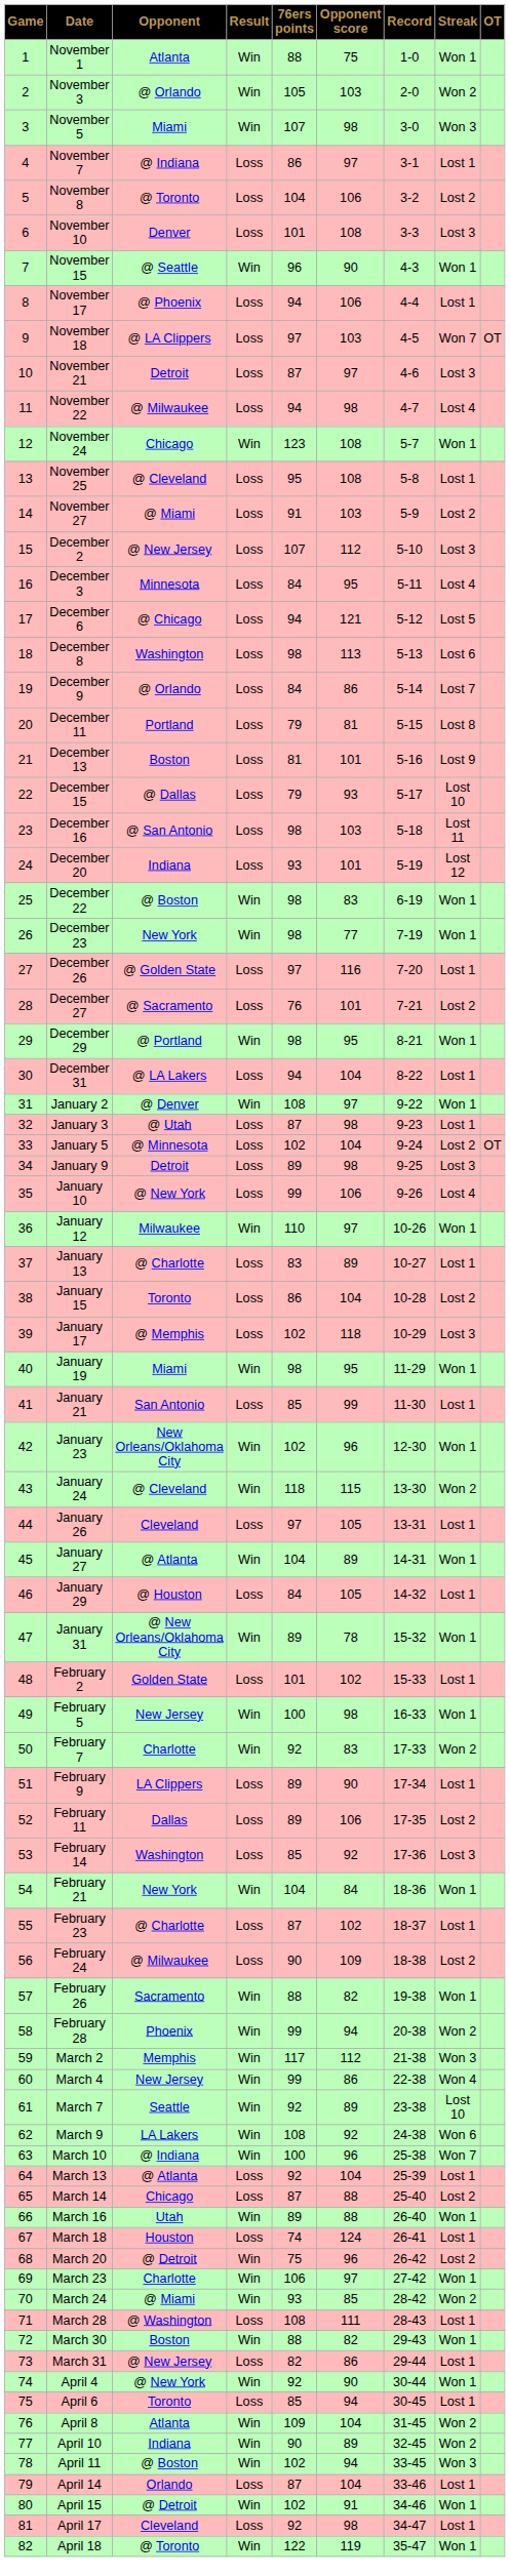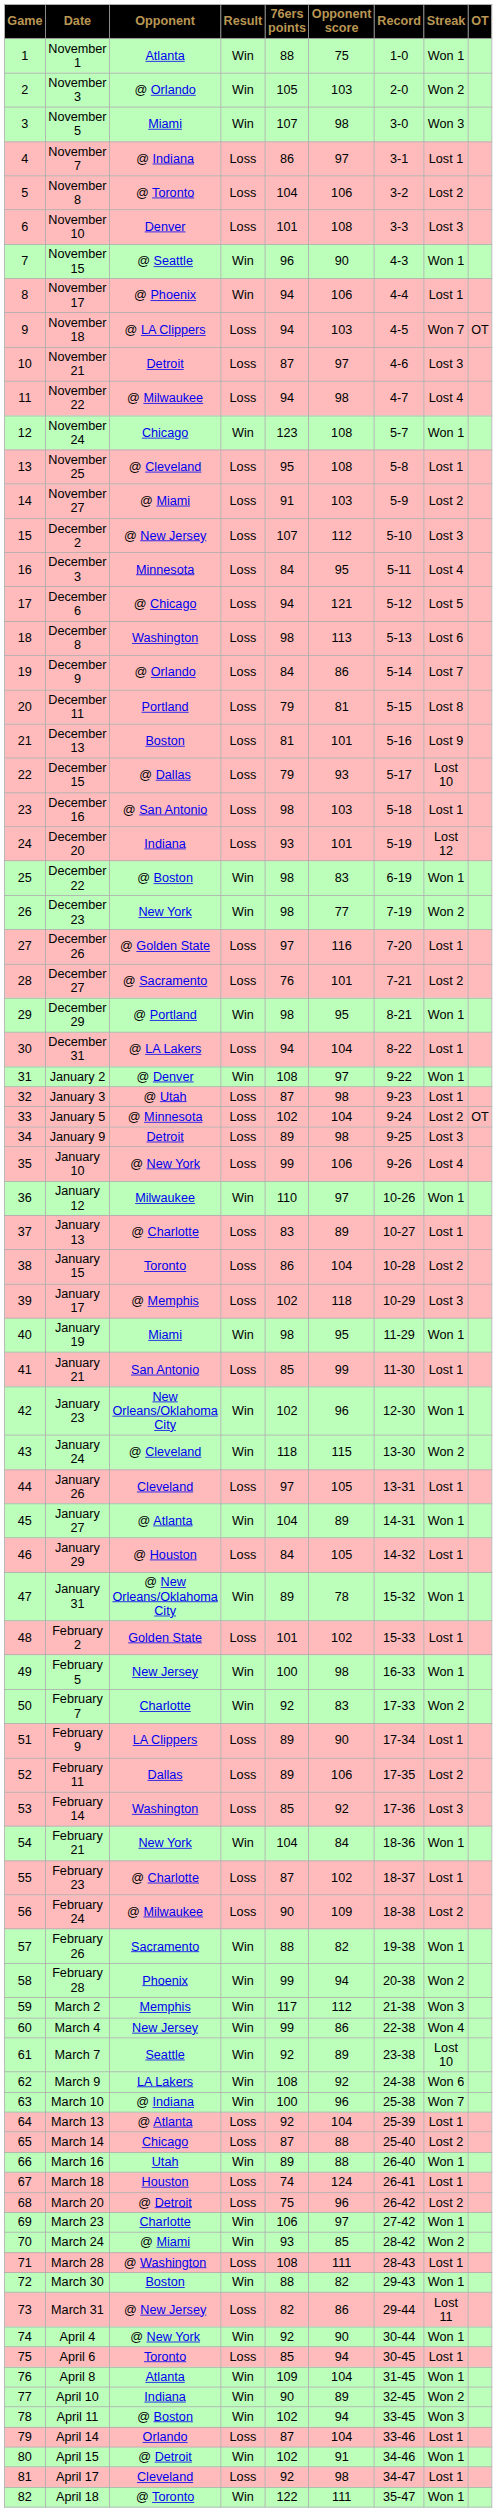 <table class="wikitable" width="60%">
 <tr align="center" style="background:#000000; color:#B99653;">
 <td><strong>Game</strong></td>
 <td><strong>Date</strong></td>
 <td><strong>Opponent</strong></td>
 <td><strong>Result</strong></td>
 <td><strong>76ers points</strong></td>
 <td><strong>Opponent score</strong></td>
 <td><strong>Record</strong></td>
 <td><strong>Streak</strong></td>
 <td><strong>OT</strong></td>
 </tr>
 <tr align="center" bgcolor="bbffbb">
 <td>1</td>
 <td>November 1</td>
 <td><a href='#'>Atlanta</a></td>
 <td>Win</td>
 <td>88</td>
 <td>75</td>
 <td>1-0</td>
 <td>Won 1</td>
 <td></td>
 </tr>
 <tr align="center" bgcolor="bbffbb">
 <td>2</td>
 <td>November 3</td>
 <td>@ <a href='#'>Orlando</a></td>
 <td>Win</td>
 <td>105</td>
 <td>103</td>
 <td>2-0</td>
 <td>Won 2</td>
 <td></td>
 </tr>
 <tr align="center" bgcolor="bbffbb">
 <td>3</td>
 <td>November 5</td>
 <td><a href='#'>Miami</a></td>
 <td>Win</td>
 <td>107</td>
 <td>98</td>
 <td>3-0</td>
 <td>Won 3</td>
 <td></td>
 </tr>
 <tr align="center" bgcolor="ffbbbb">
 <td>4</td>
 <td>November 7</td>
 <td>@ <a href='#'>Indiana</a></td>
 <td>Loss</td>
 <td>86</td>
 <td>97</td>
 <td>3-1</td>
 <td>Lost 1</td>
 <td></td>
 </tr>
 <tr align="center" bgcolor="ffbbbb">
 <td>5</td>
 <td>November 8</td>
 <td>@ <a href='#'>Toronto</a></td>
 <td>Loss</td>
 <td>104</td>
 <td>106</td>
 <td>3-2</td>
 <td>Lost 2</td>
 <td></td>
 </tr>
 <tr align="center" bgcolor="ffbbbb">
 <td>6</td>
 <td>November 10</td>
 <td><a href='#'>Denver</a></td>
 <td>Loss</td>
 <td>101</td>
 <td>108</td>
 <td>3-3</td>
 <td>Lost 3</td>
 <td></td>
 </tr>
 <tr align="center" bgcolor="bbffbb">
 <td>7</td>
 <td>November 15</td>
 <td>@ <a href='#'>Seattle</a></td>
 <td>Win</td>
 <td>96</td>
 <td>90</td>
 <td>4-3</td>
 <td>Won 1</td>
 <td></td>
 </tr>
 <tr align="center" bgcolor="ffbbbb">
 <td>8</td>
 <td>November 17</td>
 <td>@ <a href='#'>Phoenix</a></td>
-<td>Loss</td>
+<td>Win</td>
 <td>94</td>
 <td>106</td>
 <td>4-4</td>
 <td>Lost 1</td>
 <td></td>
 </tr>
 <tr align="center" bgcolor="ffbbbb">
 <td>9</td>
 <td>November 18</td>
 <td>@ <a href='#'>LA Clippers</a></td>
 <td>Loss</td>
-<td>97</td>
+<td>94</td>
 <td>103</td>
 <td>4-5</td>
 <td>Won 7</td>
 <td>OT</td>
 </tr>
 <tr align="center" bgcolor="ffbbbb">
 <td>10</td>
 <td>November 21</td>
 <td><a href='#'>Detroit</a></td>
 <td>Loss</td>
 <td>87</td>
 <td>97</td>
 <td>4-6</td>
 <td>Lost 3</td>
 <td></td>
 </tr>
 <tr align="center" bgcolor="ffbbbb">
 <td>11</td>
 <td>November 22</td>
 <td>@ <a href='#'>Milwaukee</a></td>
 <td>Loss</td>
 <td>94</td>
 <td>98</td>
 <td>4-7</td>
 <td>Lost 4</td>
 <td></td>
 </tr>
 <tr align="center" bgcolor="bbffbb">
 <td>12</td>
 <td>November 24</td>
 <td><a href='#'>Chicago</a></td>
 <td>Win</td>
 <td>123</td>
 <td>108</td>
 <td>5-7</td>
 <td>Won 1</td>
 <td></td>
 </tr>
 <tr align="center" bgcolor="ffbbbb">
 <td>13</td>
 <td>November 25</td>
 <td>@ <a href='#'>Cleveland</a></td>
 <td>Loss</td>
 <td>95</td>
 <td>108</td>
 <td>5-8</td>
 <td>Lost 1</td>
 <td></td>
 </tr>
 <tr align="center" bgcolor="ffbbbb">
 <td>14</td>
 <td>November 27</td>
 <td>@ <a href='#'>Miami</a></td>
 <td>Loss</td>
 <td>91</td>
 <td>103</td>
 <td>5-9</td>
 <td>Lost 2</td>
 <td></td>
 </tr>
 <tr align="center" bgcolor="ffbbbb">
 <td>15</td>
 <td>December 2</td>
 <td>@ <a href='#'>New Jersey</a></td>
 <td>Loss</td>
 <td>107</td>
 <td>112</td>
 <td>5-10</td>
 <td>Lost 3</td>
 <td></td>
 </tr>
 <tr align="center" bgcolor="ffbbbb">
 <td>16</td>
 <td>December 3</td>
 <td><a href='#'>Minnesota</a></td>
 <td>Loss</td>
 <td>84</td>
 <td>95</td>
 <td>5-11</td>
 <td>Lost 4</td>
 <td></td>
 </tr>
 <tr align="center" bgcolor="ffbbbb">
 <td>17</td>
 <td>December 6</td>
 <td>@ <a href='#'>Chicago</a></td>
 <td>Loss</td>
 <td>94</td>
 <td>121</td>
 <td>5-12</td>
 <td>Lost 5</td>
 <td></td>
 </tr>
 <tr align="center" bgcolor="ffbbbb">
 <td>18</td>
 <td>December 8</td>
 <td><a href='#'>Washington</a></td>
 <td>Loss</td>
 <td>98</td>
 <td>113</td>
 <td>5-13</td>
 <td>Lost 6</td>
 <td></td>
 </tr>
 <tr align="center" bgcolor="ffbbbb">
 <td>19</td>
 <td>December 9</td>
 <td>@ <a href='#'>Orlando</a></td>
 <td>Loss</td>
 <td>84</td>
 <td>86</td>
 <td>5-14</td>
 <td>Lost 7</td>
 <td></td>
 </tr>
 <tr align="center" bgcolor="ffbbbb">
 <td>20</td>
 <td>December 11</td>
 <td><a href='#'>Portland</a></td>
 <td>Loss</td>
 <td>79</td>
 <td>81</td>
 <td>5-15</td>
 <td>Lost 8</td>
 <td></td>
 </tr>
 <tr align="center" bgcolor="ffbbbb">
 <td>21</td>
 <td>December 13</td>
 <td><a href='#'>Boston</a></td>
 <td>Loss</td>
 <td>81</td>
 <td>101</td>
 <td>5-16</td>
 <td>Lost 9</td>
 <td></td>
 </tr>
 <tr align="center" bgcolor="ffbbbb">
 <td>22</td>
 <td>December 15</td>
 <td>@ <a href='#'>Dallas</a></td>
 <td>Loss</td>
 <td>79</td>
 <td>93</td>
 <td>5-17</td>
 <td>Lost 10</td>
 <td></td>
 </tr>
 <tr align="center" bgcolor="ffbbbb">
 <td>23</td>
 <td>December 16</td>
 <td>@ <a href='#'>San Antonio</a></td>
 <td>Loss</td>
 <td>98</td>
 <td>103</td>
 <td>5-18</td>
-<td>Lost 11</td>
+<td>Lost 1</td>
 <td></td>
 </tr>
 <tr align="center" bgcolor="ffbbbb">
 <td>24</td>
 <td>December 20</td>
 <td><a href='#'>Indiana</a></td>
 <td>Loss</td>
 <td>93</td>
 <td>101</td>
 <td>5-19</td>
 <td>Lost 12</td>
 <td></td>
 </tr>
 <tr align="center" bgcolor="bbffbb">
 <td>25</td>
 <td>December 22</td>
 <td>@ <a href='#'>Boston</a></td>
 <td>Win</td>
 <td>98</td>
 <td>83</td>
 <td>6-19</td>
 <td>Won 1</td>
 <td></td>
 </tr>
 <tr align="center" bgcolor="bbffbb">
 <td>26</td>
 <td>December 23</td>
 <td><a href='#'>New York</a></td>
 <td>Win</td>
 <td>98</td>
 <td>77</td>
 <td>7-19</td>
-<td>Won 1</td>
+<td>Won 2</td>
 <td></td>
 </tr>
 <tr align="center" bgcolor="ffbbbb">
 <td>27</td>
 <td>December 26</td>
 <td>@ <a href='#'>Golden State</a></td>
 <td>Loss</td>
 <td>97</td>
 <td>116</td>
 <td>7-20</td>
 <td>Lost 1</td>
 <td></td>
 </tr>
 <tr align="center" bgcolor="ffbbbb">
 <td>28</td>
 <td>December 27</td>
 <td>@ <a href='#'>Sacramento</a></td>
 <td>Loss</td>
 <td>76</td>
 <td>101</td>
 <td>7-21</td>
 <td>Lost 2</td>
 <td></td>
 </tr>
 <tr align="center" bgcolor="bbffbb">
 <td>29</td>
 <td>December 29</td>
 <td>@ <a href='#'>Portland</a></td>
 <td>Win</td>
 <td>98</td>
 <td>95</td>
 <td>8-21</td>
 <td>Won 1</td>
 <td></td>
 </tr>
 <tr align="center" bgcolor="ffbbbb">
 <td>30</td>
 <td>December 31</td>
 <td>@ <a href='#'>LA Lakers</a></td>
 <td>Loss</td>
 <td>94</td>
 <td>104</td>
 <td>8-22</td>
 <td>Lost 1</td>
 <td></td>
 </tr>
 <tr align="center" bgcolor="bbffbb">
 <td>31</td>
 <td>January 2</td>
 <td>@ <a href='#'>Denver</a></td>
 <td>Win</td>
 <td>108</td>
 <td>97</td>
 <td>9-22</td>
 <td>Won 1</td>
 <td></td>
 </tr>
 <tr align="center" bgcolor="ffbbbb">
 <td>32</td>
 <td>January 3</td>
 <td>@ <a href='#'>Utah</a></td>
 <td>Loss</td>
 <td>87</td>
 <td>98</td>
 <td>9-23</td>
 <td>Lost 1</td>
 <td></td>
 </tr>
 <tr align="center" bgcolor="ffbbbb">
 <td>33</td>
 <td>January 5</td>
 <td>@ <a href='#'>Minnesota</a></td>
 <td>Loss</td>
 <td>102</td>
 <td>104</td>
 <td>9-24</td>
 <td>Lost 2</td>
 <td>OT</td>
 </tr>
 <tr align="center" bgcolor="ffbbbb">
 <td>34</td>
 <td>January 9</td>
 <td><a href='#'>Detroit</a></td>
 <td>Loss</td>
 <td>89</td>
 <td>98</td>
 <td>9-25</td>
 <td>Lost 3</td>
 <td></td>
 </tr>
 <tr align="center" bgcolor="ffbbbb">
 <td>35</td>
 <td>January 10</td>
 <td>@ <a href='#'>New York</a></td>
 <td>Loss</td>
 <td>99</td>
 <td>106</td>
 <td>9-26</td>
 <td>Lost 4</td>
 <td></td>
 </tr>
 <tr align="center" bgcolor="bbffbb">
 <td>36</td>
 <td>January 12</td>
 <td><a href='#'>Milwaukee</a></td>
 <td>Win</td>
 <td>110</td>
 <td>97</td>
 <td>10-26</td>
 <td>Won 1</td>
 <td></td>
 </tr>
 <tr align="center" bgcolor="ffbbbb">
 <td>37</td>
 <td>January 13</td>
 <td>@ <a href='#'>Charlotte</a></td>
 <td>Loss</td>
 <td>83</td>
 <td>89</td>
 <td>10-27</td>
 <td>Lost 1</td>
 <td></td>
 </tr>
 <tr align="center" bgcolor="ffbbbb">
 <td>38</td>
 <td>January 15</td>
 <td><a href='#'>Toronto</a></td>
 <td>Loss</td>
 <td>86</td>
 <td>104</td>
 <td>10-28</td>
 <td>Lost 2</td>
 <td></td>
 </tr>
 <tr align="center" bgcolor="ffbbbb">
 <td>39</td>
 <td>January 17</td>
 <td>@ <a href='#'>Memphis</a></td>
 <td>Loss</td>
 <td>102</td>
 <td>118</td>
 <td>10-29</td>
 <td>Lost 3</td>
 <td></td>
 </tr>
 <tr align="center" bgcolor="bbffbb">
 <td>40</td>
 <td>January 19</td>
 <td><a href='#'>Miami</a></td>
 <td>Win</td>
 <td>98</td>
 <td>95</td>
 <td>11-29</td>
 <td>Won 1</td>
 <td></td>
 </tr>
 <tr align="center" bgcolor="ffbbbb">
 <td>41</td>
 <td>January 21</td>
 <td><a href='#'>San Antonio</a></td>
 <td>Loss</td>
 <td>85</td>
 <td>99</td>
 <td>11-30</td>
 <td>Lost 1</td>
 <td></td>
 </tr>
 <tr align="center" bgcolor="bbffbb">
 <td>42</td>
 <td>January 23</td>
 <td><a href='#'>New Orleans/Oklahoma City</a></td>
 <td>Win</td>
 <td>102</td>
 <td>96</td>
 <td>12-30</td>
 <td>Won 1</td>
 <td></td>
 </tr>
 <tr align="center" bgcolor="bbffbb">
 <td>43</td>
 <td>January 24</td>
 <td>@ <a href='#'>Cleveland</a></td>
 <td>Win</td>
 <td>118</td>
 <td>115</td>
 <td>13-30</td>
 <td>Won 2</td>
 <td></td>
 </tr>
 <tr align="center" bgcolor="ffbbbb">
 <td>44</td>
 <td>January 26</td>
 <td><a href='#'>Cleveland</a></td>
 <td>Loss</td>
 <td>97</td>
 <td>105</td>
 <td>13-31</td>
 <td>Lost 1</td>
 <td></td>
 </tr>
 <tr align="center" bgcolor="bbffbb">
 <td>45</td>
 <td>January 27</td>
 <td>@ <a href='#'>Atlanta</a></td>
 <td>Win</td>
 <td>104</td>
 <td>89</td>
 <td>14-31</td>
 <td>Won 1</td>
 <td></td>
 </tr>
 <tr align="center" bgcolor="ffbbbb">
 <td>46</td>
 <td>January 29</td>
 <td>@ <a href='#'>Houston</a></td>
 <td>Loss</td>
 <td>84</td>
 <td>105</td>
 <td>14-32</td>
 <td>Lost 1</td>
 <td></td>
 </tr>
 <tr align="center" bgcolor="bbffbb">
 <td>47</td>
 <td>January 31</td>
 <td>@ <a href='#'>New Orleans/Oklahoma City</a></td>
 <td>Win</td>
 <td>89</td>
 <td>78</td>
 <td>15-32</td>
 <td>Won 1</td>
 <td></td>
 </tr>
 <tr align="center" bgcolor="ffbbbb">
 <td>48</td>
 <td>February 2</td>
 <td><a href='#'>Golden State</a></td>
 <td>Loss</td>
 <td>101</td>
 <td>102</td>
 <td>15-33</td>
 <td>Lost 1</td>
 <td></td>
 </tr>
 <tr align="center" bgcolor="bbffbb">
 <td>49</td>
 <td>February 5</td>
 <td><a href='#'>New Jersey</a></td>
 <td>Win</td>
 <td>100</td>
 <td>98</td>
 <td>16-33</td>
 <td>Won 1</td>
 <td></td>
 </tr>
 <tr align="center" bgcolor="bbffbb">
 <td>50</td>
 <td>February 7</td>
 <td><a href='#'>Charlotte</a></td>
 <td>Win</td>
 <td>92</td>
 <td>83</td>
 <td>17-33</td>
 <td>Won 2</td>
 <td></td>
 </tr>
 <tr align="center" bgcolor="ffbbbb">
 <td>51</td>
 <td>February 9</td>
 <td><a href='#'>LA Clippers</a></td>
 <td>Loss</td>
 <td>89</td>
 <td>90</td>
 <td>17-34</td>
 <td>Lost 1</td>
 <td></td>
 </tr>
 <tr align="center" bgcolor="ffbbbb">
 <td>52</td>
 <td>February 11</td>
 <td><a href='#'>Dallas</a></td>
 <td>Loss</td>
 <td>89</td>
 <td>106</td>
 <td>17-35</td>
 <td>Lost 2</td>
 <td></td>
 </tr>
 <tr align="center" bgcolor="ffbbbb">
 <td>53</td>
 <td>February 14</td>
 <td><a href='#'>Washington</a></td>
 <td>Loss</td>
 <td>85</td>
 <td>92</td>
 <td>17-36</td>
 <td>Lost 3</td>
 <td></td>
 </tr>
 <tr align="center" bgcolor="bbffbb">
 <td>54</td>
 <td>February 21</td>
 <td><a href='#'>New York</a></td>
 <td>Win</td>
 <td>104</td>
 <td>84</td>
 <td>18-36</td>
 <td>Won 1</td>
 <td></td>
 </tr>
 <tr align="center" bgcolor="ffbbbb">
 <td>55</td>
 <td>February 23</td>
 <td>@ <a href='#'>Charlotte</a></td>
 <td>Loss</td>
 <td>87</td>
 <td>102</td>
 <td>18-37</td>
 <td>Lost 1</td>
 <td></td>
 </tr>
 <tr align="center" bgcolor="ffbbbb">
 <td>56</td>
 <td>February 24</td>
 <td>@ <a href='#'>Milwaukee</a></td>
 <td>Loss</td>
 <td>90</td>
 <td>109</td>
 <td>18-38</td>
 <td>Lost 2</td>
 <td></td>
 </tr>
 <tr align="center" bgcolor="bbffbb">
 <td>57</td>
 <td>February 26</td>
 <td><a href='#'>Sacramento</a></td>
 <td>Win</td>
 <td>88</td>
 <td>82</td>
 <td>19-38</td>
 <td>Won 1</td>
 <td></td>
 </tr>
 <tr align="center" bgcolor="bbffbb">
 <td>58</td>
 <td>February 28</td>
 <td><a href='#'>Phoenix</a></td>
 <td>Win</td>
 <td>99</td>
 <td>94</td>
 <td>20-38</td>
 <td>Won 2</td>
 <td></td>
 </tr>
 <tr align="center" bgcolor="bbffbb">
 <td>59</td>
 <td>March 2</td>
 <td><a href='#'>Memphis</a></td>
 <td>Win</td>
 <td>117</td>
 <td>112</td>
 <td>21-38</td>
 <td>Won 3</td>
 <td></td>
 </tr>
 <tr align="center" bgcolor="bbffbb">
 <td>60</td>
 <td>March 4</td>
 <td><a href='#'>New Jersey</a></td>
 <td>Win</td>
 <td>99</td>
 <td>86</td>
 <td>22-38</td>
 <td>Won 4</td>
 <td></td>
 </tr>
 <tr align="center" bgcolor="bbffbb">
 <td>61</td>
 <td>March 7</td>
 <td><a href='#'>Seattle</a></td>
 <td>Win</td>
 <td>92</td>
 <td>89</td>
 <td>23-38</td>
 <td>Lost 10</td>
 <td></td>
 </tr>
 <tr align="center" bgcolor="bbffbb">
 <td>62</td>
 <td>March 9</td>
 <td><a href='#'>LA Lakers</a></td>
 <td>Win</td>
 <td>108</td>
 <td>92</td>
 <td>24-38</td>
 <td>Won 6</td>
 <td></td>
 </tr>
 <tr align="center" bgcolor="bbffbb">
 <td>63</td>
 <td>March 10</td>
 <td>@ <a href='#'>Indiana</a></td>
 <td>Win</td>
 <td>100</td>
 <td>96</td>
 <td>25-38</td>
 <td>Won 7</td>
 <td></td>
 </tr>
 <tr align="center" bgcolor="ffbbbb">
 <td>64</td>
 <td>March 13</td>
 <td>@ <a href='#'>Atlanta</a></td>
 <td>Loss</td>
 <td>92</td>
 <td>104</td>
 <td>25-39</td>
 <td>Lost 1</td>
 <td></td>
 </tr>
 <tr align="center" bgcolor="ffbbbb">
 <td>65</td>
 <td>March 14</td>
 <td><a href='#'>Chicago</a></td>
 <td>Loss</td>
 <td>87</td>
 <td>88</td>
 <td>25-40</td>
 <td>Lost 2</td>
 <td></td>
 </tr>
 <tr align="center" bgcolor="bbffbb">
 <td>66</td>
 <td>March 16</td>
 <td><a href='#'>Utah</a></td>
 <td>Win</td>
 <td>89</td>
 <td>88</td>
 <td>26-40</td>
 <td>Won 1</td>
 <td></td>
 </tr>
 <tr align="center" bgcolor="ffbbbb">
 <td>67</td>
 <td>March 18</td>
 <td><a href='#'>Houston</a></td>
 <td>Loss</td>
 <td>74</td>
 <td>124</td>
 <td>26-41</td>
 <td>Lost 1</td>
 <td></td>
 </tr>
 <tr align="center" bgcolor="ffbbbb">
 <td>68</td>
 <td>March 20</td>
 <td>@ <a href='#'>Detroit</a></td>
-<td>Win</td>
+<td>Loss</td>
 <td>75</td>
 <td>96</td>
 <td>26-42</td>
 <td>Lost 2</td>
 <td></td>
 </tr>
 <tr align="center" bgcolor="bbffbb">
 <td>69</td>
 <td>March 23</td>
 <td><a href='#'>Charlotte</a></td>
 <td>Win</td>
 <td>106</td>
 <td>97</td>
 <td>27-42</td>
 <td>Won 1</td>
 <td></td>
 </tr>
 <tr align="center" bgcolor="bbffbb">
 <td>70</td>
 <td>March 24</td>
 <td>@ <a href='#'>Miami</a></td>
 <td>Win</td>
 <td>93</td>
 <td>85</td>
 <td>28-42</td>
 <td>Won 2</td>
 <td></td>
 </tr>
 <tr align="center" bgcolor="ffbbbb">
 <td>71</td>
 <td>March 28</td>
 <td>@ <a href='#'>Washington</a></td>
 <td>Loss</td>
 <td>108</td>
 <td>111</td>
 <td>28-43</td>
 <td>Lost 1</td>
 <td></td>
 </tr>
 <tr align="center" bgcolor="bbffbb">
 <td>72</td>
 <td>March 30</td>
 <td><a href='#'>Boston</a></td>
 <td>Win</td>
 <td>88</td>
 <td>82</td>
 <td>29-43</td>
 <td>Won 1</td>
 <td></td>
 </tr>
 <tr align="center" bgcolor="ffbbbb">
 <td>73</td>
 <td>March 31</td>
 <td>@ <a href='#'>New Jersey</a></td>
 <td>Loss</td>
 <td>82</td>
 <td>86</td>
 <td>29-44</td>
-<td>Lost 1</td>
+<td>Lost 11</td>
 <td></td>
 </tr>
 <tr align="center" bgcolor="bbffbb">
 <td>74</td>
 <td>April 4</td>
 <td>@ <a href='#'>New York</a></td>
 <td>Win</td>
 <td>92</td>
 <td>90</td>
 <td>30-44</td>
 <td>Won 1</td>
 <td></td>
 </tr>
 <tr align="center" bgcolor="ffbbbb">
 <td>75</td>
 <td>April 6</td>
 <td><a href='#'>Toronto</a></td>
 <td>Loss</td>
 <td>85</td>
 <td>94</td>
 <td>30-45</td>
 <td>Lost 1</td>
 <td></td>
 </tr>
 <tr align="center" bgcolor="bbffbb">
 <td>76</td>
 <td>April 8</td>
 <td><a href='#'>Atlanta</a></td>
 <td>Win</td>
 <td>109</td>
 <td>104</td>
 <td>31-45</td>
-<td>Won 2</td>
+<td>Won 1</td>
 <td></td>
 </tr>
 <tr align="center" bgcolor="bbffbb">
 <td>77</td>
 <td>April 10</td>
 <td><a href='#'>Indiana</a></td>
 <td>Win</td>
 <td>90</td>
 <td>89</td>
 <td>32-45</td>
 <td>Won 2</td>
 <td></td>
 </tr>
 <tr align="center" bgcolor="bbffbb">
 <td>78</td>
 <td>April 11</td>
 <td>@ <a href='#'>Boston</a></td>
 <td>Win</td>
 <td>102</td>
 <td>94</td>
 <td>33-45</td>
 <td>Won 3</td>
 <td></td>
 </tr>
 <tr align="center" bgcolor="ffbbbb">
 <td>79</td>
 <td>April 14</td>
 <td><a href='#'>Orlando</a></td>
 <td>Loss</td>
 <td>87</td>
 <td>104</td>
 <td>33-46</td>
 <td>Lost 1</td>
 <td></td>
 </tr>
 <tr align="center" bgcolor="bbffbb">
 <td>80</td>
 <td>April 15</td>
 <td>@ <a href='#'>Detroit</a></td>
 <td>Win</td>
 <td>102</td>
 <td>91</td>
 <td>34-46</td>
 <td>Won 1</td>
 <td></td>
 </tr>
 <tr align="center" bgcolor="ffbbbb">
 <td>81</td>
 <td>April 17</td>
 <td><a href='#'>Cleveland</a></td>
 <td>Loss</td>
 <td>92</td>
 <td>98</td>
 <td>34-47</td>
 <td>Lost 1</td>
 <td></td>
 </tr>
 <tr align="center" bgcolor="bbffbb">
 <td>82</td>
 <td>April 18</td>
 <td>@ <a href='#'>Toronto</a></td>
 <td>Win</td>
 <td>122</td>
-<td>119</td>
+<td>111</td>
 <td>35-47</td>
 <td>Won 1</td>
 <td></td>
 </tr>
 </table>
